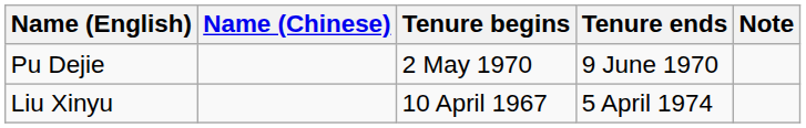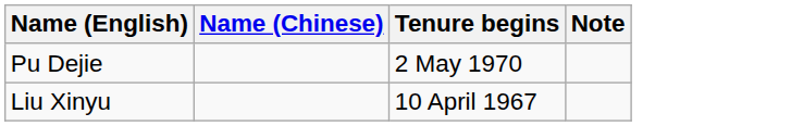 <table class="wikitable">
 <tr>
 <th>Name (English)</th>
 <th><a href='#'>Name (Chinese)</a></th>
 <th>Tenure begins</th>
-<th>Tenure ends</th>
 <th>Note</th>
 </tr>
 <tr>
 <td>Pu Dejie</td>
 <td></td>
 <td>2 May 1970</td>
-<td>9 June 1970</td>
 <td></td>
 </tr>
 <tr>
 <td>Liu Xinyu</td>
 <td></td>
 <td>10 April 1967</td>
-<td>5 April 1974</td>
 <td></td>
 </tr>
 </table>
